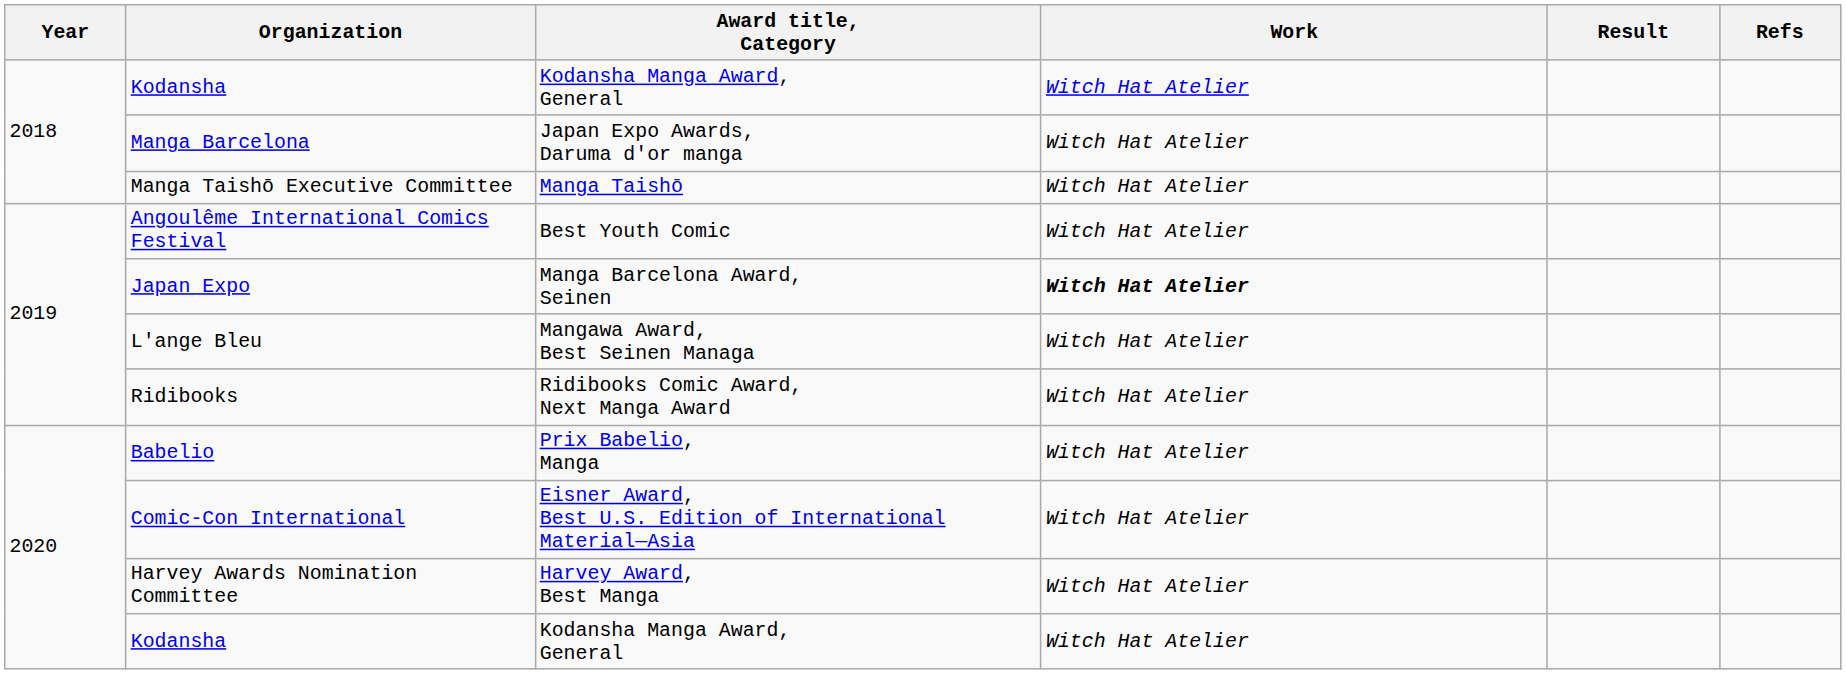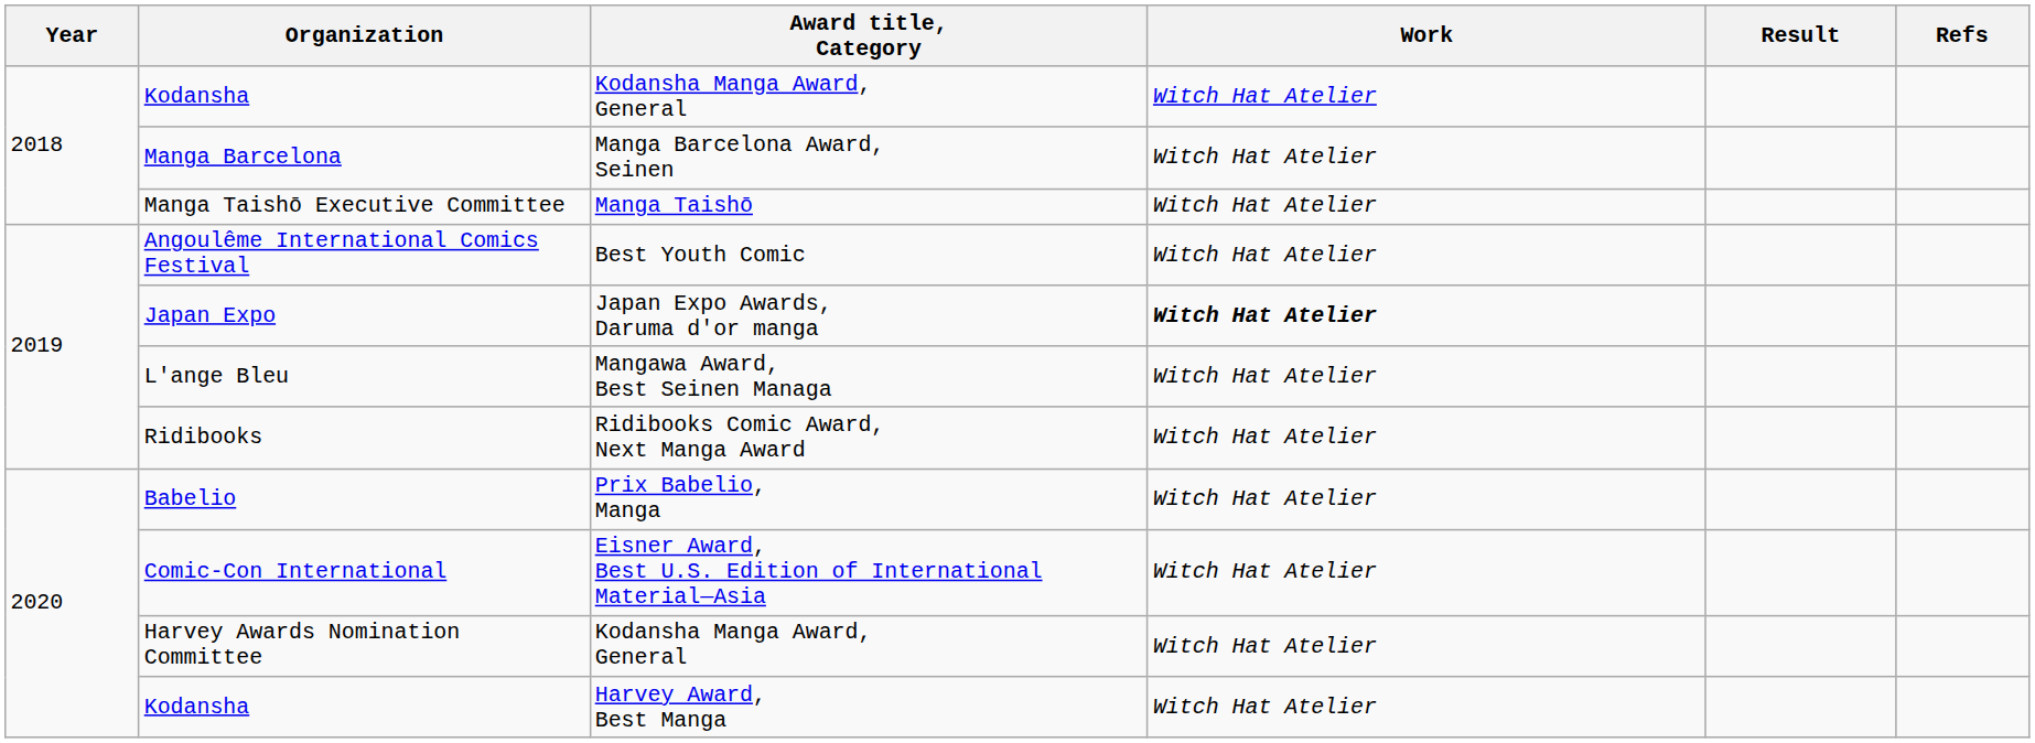 <table class="wikitable" style="width:95%;" cellpadding="5">
 <tr>
 <th scope="col" style="width:30px;">Year</th>
 <th scope="col" style="width:120px;">Organization</th>
 <th scope="col" style="width:150px;">Award title,<br>Category</th>
 <th scope="col" style="width:150px;">Work</th>
 <th scope="col" style="width:10px;">Result</th>
 <th scope="col" style="width:10px;">Refs<br></th>
 </tr>
 <tr>
 <td rowspan="3">2018</td>
 <td><a href='#'>Kodansha</a></td>
 <td><a href='#'>Kodansha Manga Award</a>,<br>General</td>
 <td><em><a href='#'>Witch Hat Atelier</a></em></td>
 <td></td>
 <td></td>
 </tr>
 <tr>
 <td><a href='#'>Manga Barcelona</a></td>
-<td>Japan Expo Awards,<br>Daruma d'or manga</td>
+<td>Manga Barcelona Award,<br>Seinen</td>
 <td><em>Witch Hat Atelier</em></td>
 <td></td>
 <td></td>
 </tr>
 <tr>
 <td>Manga Taishō Executive Committee</td>
 <td><a href='#'>Manga Taishō</a></td>
 <td><em>Witch Hat Atelier</em></td>
 <td></td>
 <td></td>
 </tr>
 <tr>
 <td rowspan="4">2019</td>
 <td><a href='#'>Angoulême International Comics Festival</a></td>
 <td>Best Youth Comic</td>
 <td><em>Witch Hat Atelier</em></td>
 <td></td>
 <td></td>
 </tr>
 <tr>
 <td><a href='#'>Japan Expo</a></td>
-<td>Manga Barcelona Award,<br>Seinen</td>
+<td>Japan Expo Awards,<br>Daruma d'or manga</td>
 <td><strong><em>Witch Hat Atelier</em></strong></td>
 <td></td>
 <td></td>
 </tr>
 <tr>
 <td>L'ange Bleu</td>
 <td>Mangawa Award,<br>Best Seinen Managa</td>
 <td><em>Witch Hat Atelier</em></td>
 <td></td>
 <td></td>
 </tr>
 <tr>
 <td>Ridibooks</td>
 <td>Ridibooks Comic Award,<br>Next Manga Award</td>
 <td><em>Witch Hat Atelier</em></td>
 <td></td>
 <td></td>
 </tr>
 <tr>
 <td rowspan="4">2020</td>
 <td><a href='#'>Babelio</a></td>
 <td><a href='#'>Prix Babelio</a>,<br>Manga</td>
 <td><em>Witch Hat Atelier</em></td>
 <td></td>
 <td></td>
 </tr>
 <tr>
 <td><a href='#'>Comic-Con International</a></td>
 <td><a href='#'>Eisner Award</a>,<br><a href='#'>Best U.S. Edition of International Material—Asia</a></td>
 <td><em>Witch Hat Atelier</em></td>
 <td></td>
 <td></td>
 </tr>
 <tr>
 <td>Harvey Awards Nomination Committee</td>
-<td><a href='#'>Harvey Award</a>,<br>Best Manga</td>
+<td>Kodansha Manga Award,<br>General</td>
 <td><em>Witch Hat Atelier</em></td>
 <td></td>
 <td></td>
 </tr>
 <tr>
 <td><a href='#'>Kodansha</a></td>
-<td>Kodansha Manga Award,<br>General</td>
+<td><a href='#'>Harvey Award</a>,<br>Best Manga</td>
 <td><em>Witch Hat Atelier</em></td>
 <td></td>
 <td></td>
 </tr>
 </table>
